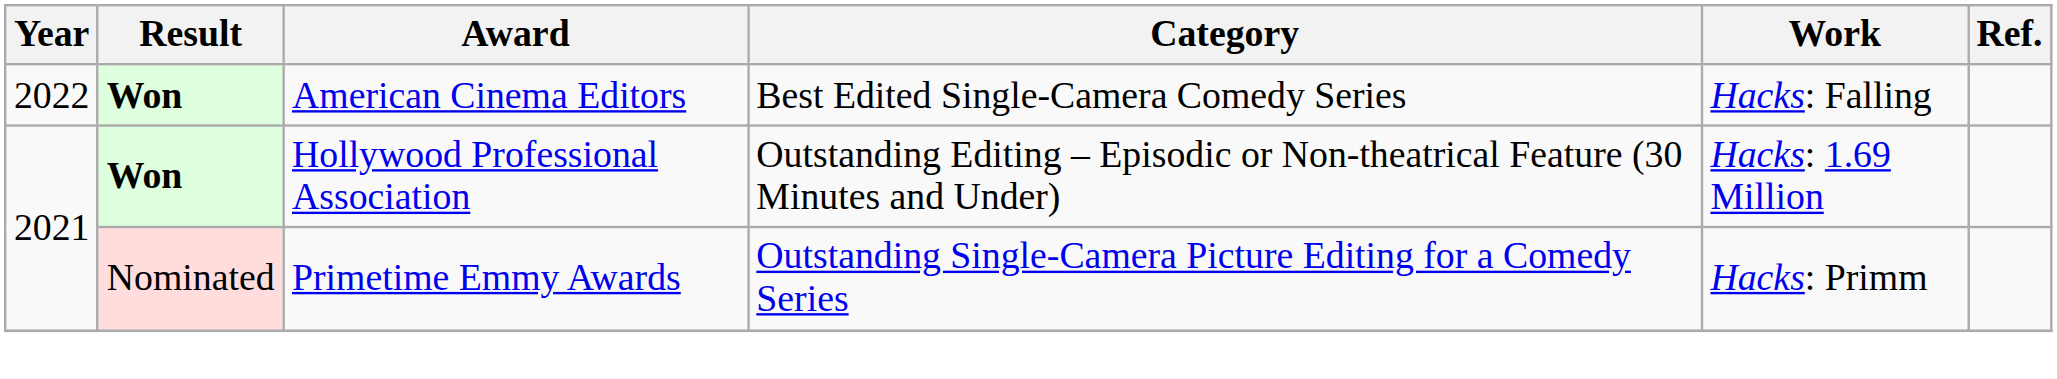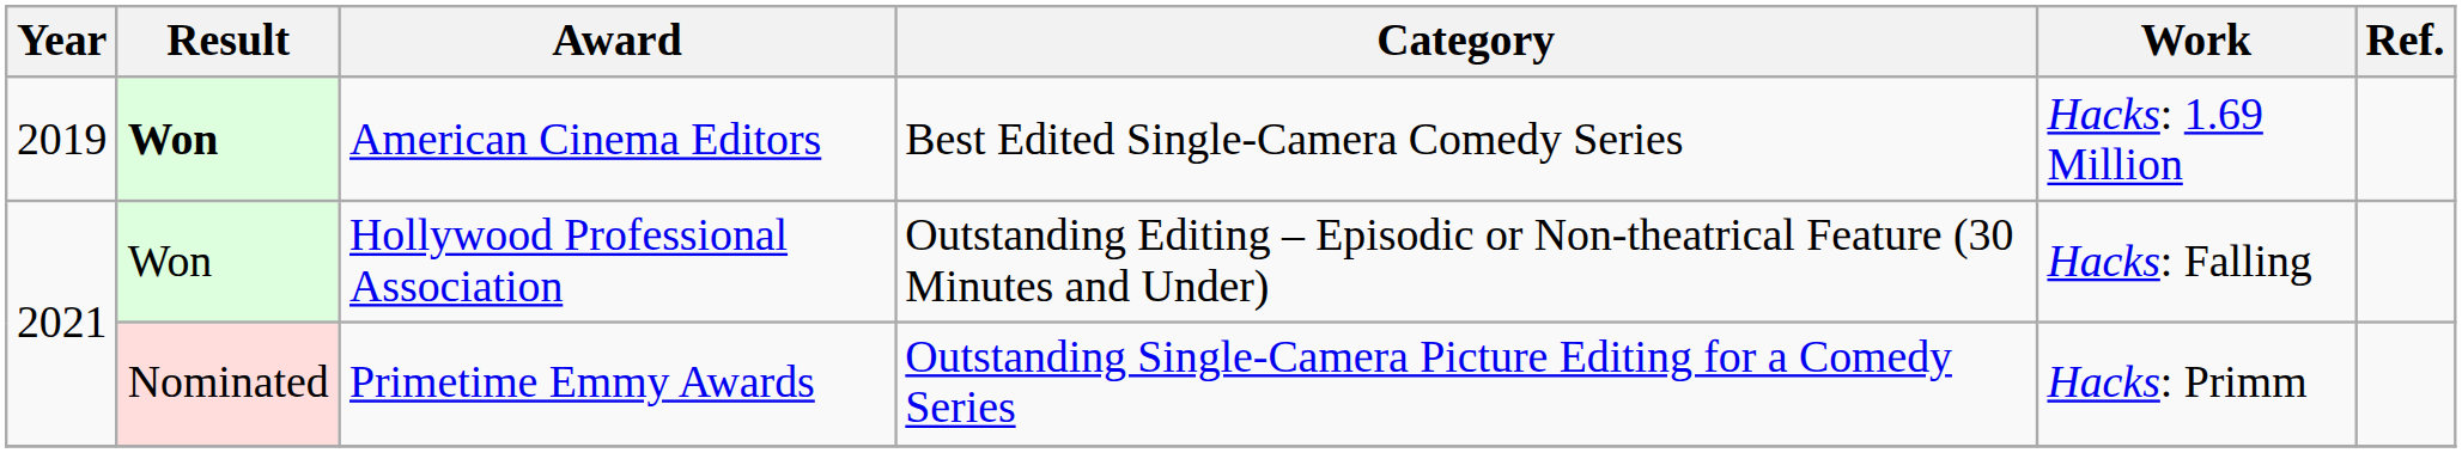 <table class="wikitable">
 <tr>
 <th>Year</th>
 <th>Result</th>
 <th>Award</th>
 <th>Category</th>
 <th>Work</th>
 <th>Ref.</th>
 </tr>
 <tr>
-<td>2022</td>
+<td>2019</td>
 <td style="background: #ddffdd"><strong>Won</strong></td>
 <td><a href='#'>American Cinema Editors</a></td>
 <td>Best Edited Single-Camera Comedy Series</td>
-<td><em><a href='#'>Hacks</a></em>: Falling</td>
+<td><em><a href='#'>Hacks</a></em>: <a href='#'>1.69 Million</a></td>
 <td></td>
 </tr>
 <tr>
 <td rowspan="2">2021</td>
-<td style="background: #ddffdd"><strong>Won</strong></td>
+<td style="background: #ddffdd">Won</td>
 <td><a href='#'>Hollywood Professional Association</a></td>
 <td>Outstanding Editing – Episodic or Non-theatrical Feature (30 Minutes and Under)</td>
-<td><em><a href='#'>Hacks</a></em>: <a href='#'>1.69 Million</a></td>
+<td><em><a href='#'>Hacks</a></em>: Falling</td>
 <td></td>
 </tr>
 <tr>
 <td style="background: #ffdddd">Nominated</td>
 <td><a href='#'>Primetime Emmy Awards</a></td>
 <td><a href='#'>Outstanding Single-Camera Picture Editing for a Comedy Series</a></td>
 <td><em><a href='#'>Hacks</a></em>: Primm</td>
 <td></td>
 </tr>
 <tr>
 </tr>
 </table>
